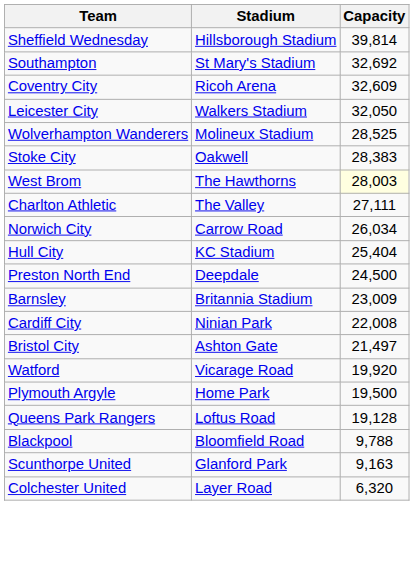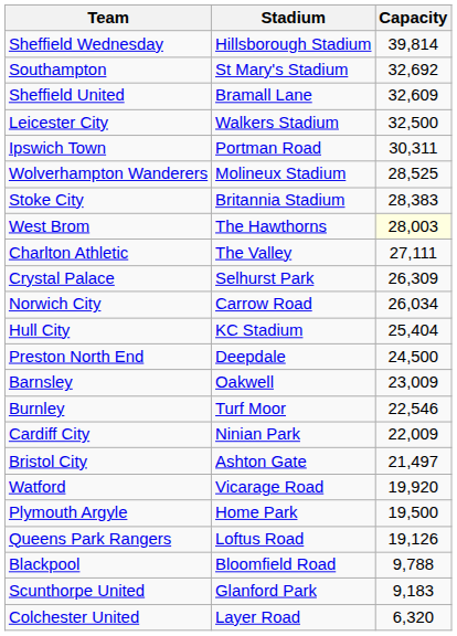 <table class="wikitable sortable">
 <tr>
 <th>Team</th>
 <th>Stadium</th>
 <th>Capacity</th>
 </tr>
 <tr>
 <td><a href='#'>Sheffield Wednesday</a></td>
 <td><a href='#'>Hillsborough Stadium</a></td>
 <td align="center">39,814</td>
 </tr>
 <tr>
 <td><a href='#'>Southampton</a></td>
 <td><a href='#'>St Mary's Stadium</a></td>
 <td align="center">32,692</td>
 </tr>
 <tr>
-<td><a href='#'>Coventry City</a></td>
-<td><a href='#'>Ricoh Arena</a></td>
+<td><a href='#'>Sheffield United</a></td>
+<td><a href='#'>Bramall Lane</a></td>
 <td align="center">32,609</td>
 </tr>
 <tr>
 <td><a href='#'>Leicester City</a></td>
 <td><a href='#'>Walkers Stadium</a></td>
-<td align="center">32,050</td>
+<td align="center">32,500</td>
+</tr>
+<tr>
+<td><a href='#'>Ipswich Town</a></td>
+<td><a href='#'>Portman Road</a></td>
+<td align="center">30,311</td>
 </tr>
 <tr>
 <td><a href='#'>Wolverhampton Wanderers</a></td>
 <td><a href='#'>Molineux Stadium</a></td>
 <td align="center">28,525</td>
 </tr>
 <tr>
 <td><a href='#'>Stoke City</a></td>
-<td><a href='#'>Oakwell</a></td>
+<td><a href='#'>Britannia Stadium</a></td>
 <td align="center">28,383</td>
 </tr>
 <tr>
 <td><a href='#'>West Brom</a></td>
 <td><a href='#'>The Hawthorns</a></td>
 <td align="center" style="background: lightyellow;">28,003</td>
 </tr>
 <tr>
 <td><a href='#'>Charlton Athletic</a></td>
 <td><a href='#'>The Valley</a></td>
 <td align="center">27,111</td>
+</tr>
+<tr>
+<td><a href='#'>Crystal Palace</a></td>
+<td><a href='#'>Selhurst Park</a></td>
+<td align="center">26,309</td>
 </tr>
 <tr>
 <td><a href='#'>Norwich City</a></td>
 <td><a href='#'>Carrow Road</a></td>
 <td align="center">26,034</td>
 </tr>
 <tr>
 <td><a href='#'>Hull City</a></td>
 <td><a href='#'>KC Stadium</a></td>
 <td align="center">25,404</td>
 </tr>
 <tr>
 <td><a href='#'>Preston North End</a></td>
 <td><a href='#'>Deepdale</a></td>
 <td align="center">24,500</td>
 </tr>
 <tr>
 <td><a href='#'>Barnsley</a></td>
-<td><a href='#'>Britannia Stadium</a></td>
+<td><a href='#'>Oakwell</a></td>
 <td align="center">23,009</td>
+</tr>
+<tr>
+<td><a href='#'>Burnley</a></td>
+<td><a href='#'>Turf Moor</a></td>
+<td align="center">22,546</td>
 </tr>
 <tr>
 <td><a href='#'>Cardiff City</a></td>
 <td><a href='#'>Ninian Park</a></td>
-<td align="center">22,008</td>
+<td align="center">22,009</td>
 </tr>
 <tr>
 <td><a href='#'>Bristol City</a></td>
 <td><a href='#'>Ashton Gate</a></td>
 <td align="center">21,497</td>
 </tr>
 <tr>
 <td><a href='#'>Watford</a></td>
 <td><a href='#'>Vicarage Road</a></td>
 <td align="center">19,920</td>
 </tr>
 <tr>
 <td><a href='#'>Plymouth Argyle</a></td>
 <td><a href='#'>Home Park</a></td>
 <td align="center">19,500</td>
 </tr>
 <tr>
 <td><a href='#'>Queens Park Rangers</a></td>
 <td><a href='#'>Loftus Road</a></td>
-<td align="center">19,128</td>
+<td align="center">19,126</td>
 </tr>
 <tr>
 <td><a href='#'>Blackpool</a></td>
 <td><a href='#'>Bloomfield Road</a></td>
 <td align="center">9,788</td>
 </tr>
 <tr>
 <td><a href='#'>Scunthorpe United</a></td>
 <td><a href='#'>Glanford Park</a></td>
-<td align ="center">9,163</td>
+<td align ="center">9,183</td>
 </tr>
 <tr>
 <td><a href='#'>Colchester United</a></td>
 <td><a href='#'>Layer Road</a></td>
 <td align="center">6,320</td>
 </tr>
 </table>
